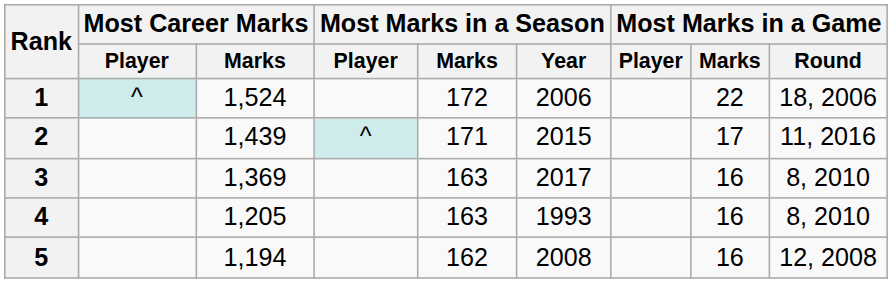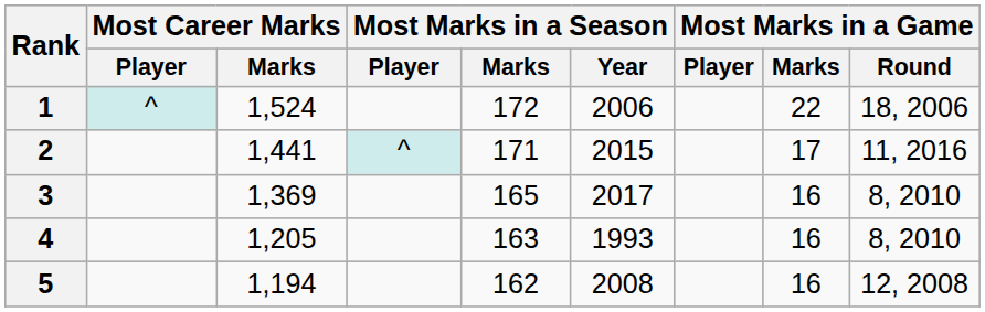 <table class="wikitable plainrowheaders"  style="text-align: center">
 <tr>
 <th rowspan="2">Rank</th>
 <th colspan="2">Most Career Marks</th>
 <th colspan="3">Most Marks in a Season</th>
 <th colspan="3">Most Marks in a Game</th>
 </tr>
 <tr style="font-size:85%">
 <th>Player</th>
 <th>Marks</th>
 <th>Player</th>
 <th>Marks</th>
 <th>Year</th>
 <th>Player</th>
 <th>Marks</th>
 <th>Round</th>
 </tr>
 <tr>
 <th>1</th>
 <td style="background:#cfecec;">^</td>
 <td>1,524</td>
 <td></td>
 <td>172</td>
 <td>2006</td>
 <td></td>
 <td>22</td>
 <td>18, 2006</td>
 </tr>
 <tr>
 <th>2</th>
 <td></td>
-<td>1,439</td>
+<td>1,441</td>
 <td style="background:#cfecec;">^</td>
 <td>171</td>
 <td>2015</td>
 <td></td>
 <td>17</td>
 <td>11, 2016</td>
 </tr>
 <tr>
 <th>3</th>
 <td></td>
 <td>1,369</td>
 <td></td>
-<td>163</td>
+<td>165</td>
 <td>2017</td>
 <td></td>
 <td>16</td>
 <td>8, 2010</td>
 </tr>
 <tr>
 <th>4</th>
 <td></td>
 <td>1,205</td>
 <td></td>
 <td>163</td>
 <td>1993</td>
 <td></td>
 <td>16</td>
 <td>8, 2010</td>
 </tr>
 <tr>
 <th>5</th>
 <td></td>
 <td>1,194</td>
 <td></td>
 <td>162</td>
 <td>2008</td>
 <td></td>
 <td>16</td>
 <td>12, 2008</td>
 </tr>
 </table>
